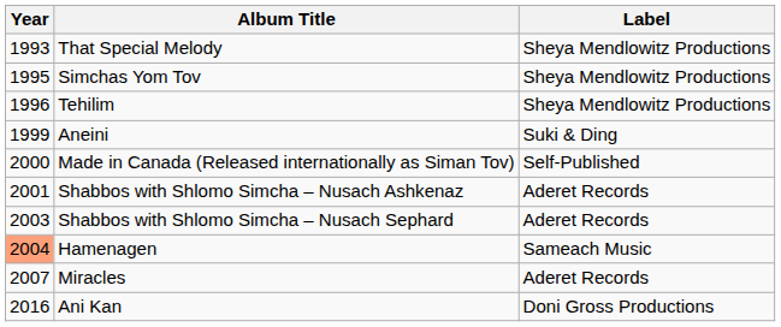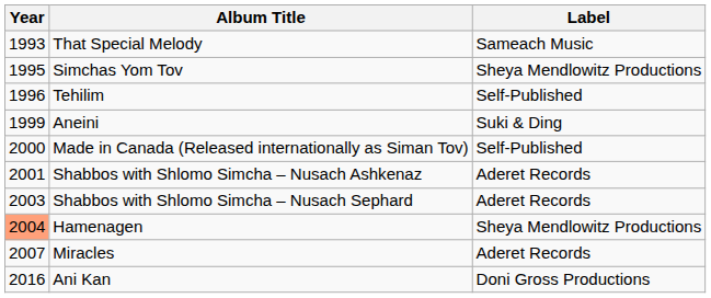 <table class="wikitable">
 <tr>
 <th>Year</th>
 <th>Album Title</th>
 <th>Label</th>
 </tr>
 <tr>
 <td>1993</td>
 <td>That Special Melody</td>
-<td>Sheya Mendlowitz Productions</td>
+<td>Sameach Music</td>
 </tr>
 <tr>
 <td>1995</td>
 <td>Simchas Yom Tov</td>
 <td>Sheya Mendlowitz Productions</td>
 </tr>
 <tr>
 <td>1996</td>
 <td>Tehilim</td>
-<td>Sheya Mendlowitz Productions</td>
+<td>Self-Published</td>
 </tr>
 <tr>
 <td>1999</td>
 <td>Aneini</td>
 <td>Suki & Ding</td>
 </tr>
 <tr>
 <td>2000</td>
 <td>Made in Canada (Released internationally as Siman Tov)</td>
 <td>Self-Published</td>
 </tr>
 <tr>
 <td>2001</td>
 <td>Shabbos with Shlomo Simcha – Nusach Ashkenaz</td>
 <td>Aderet Records</td>
 </tr>
 <tr>
 <td>2003</td>
 <td>Shabbos with Shlomo Simcha – Nusach Sephard</td>
 <td>Aderet Records</td>
 </tr>
 <tr>
 <td style="background: lightsalmon;">2004</td>
 <td>Hamenagen</td>
-<td>Sameach Music</td>
+<td>Sheya Mendlowitz Productions</td>
 </tr>
 <tr>
 <td>2007</td>
 <td>Miracles</td>
 <td>Aderet Records</td>
 </tr>
 <tr>
 <td>2016</td>
 <td>Ani Kan</td>
 <td>Doni Gross Productions</td>
 </tr>
 </table>
